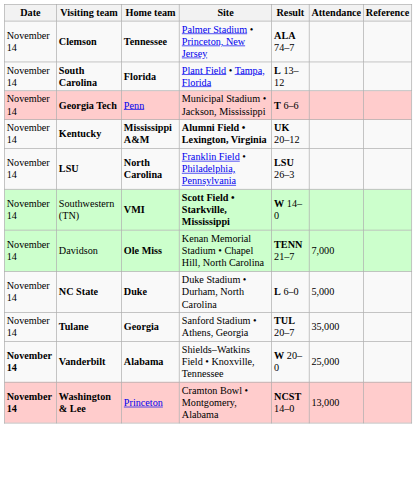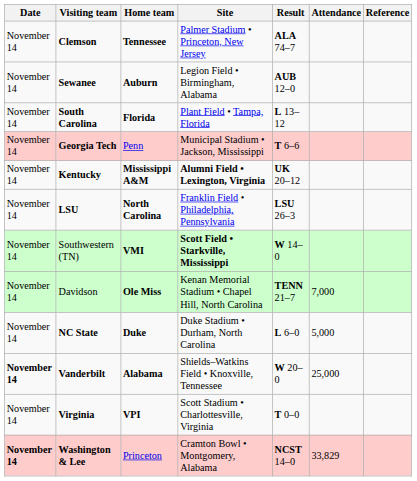 <table class="wikitable" style="font-size:95%;">
 <tr>
 <th>Date</th>
 <th>Visiting team</th>
 <th>Home team</th>
 <th>Site</th>
 <th>Result</th>
 <th>Attendance</th>
 <th class="unsortable">Reference</th>
 </tr>
 <tr bgcolor=>
 <td>November 14</td>
 <td><strong>Clemson</strong></td>
 <td><strong>Tennessee</strong></td>
 <td><a href='#'>Palmer Stadium</a> • <a href='#'>Princeton, New Jersey</a></td>
 <td><strong>ALA</strong> 74–7</td>
+<td></td>
+<td></td>
+</tr>
+<tr bgcolor=>
+<td>November 14</td>
+<td><strong>Sewanee</strong></td>
+<td><strong>Auburn</strong></td>
+<td>Legion Field • Birmingham, Alabama</td>
+<td><strong>AUB</strong> 12–0</td>
 <td></td>
 <td></td>
 </tr>
 <tr bgcolor=>
 <td>November 14</td>
 <td><strong>South Carolina</strong></td>
 <td><strong>Florida</strong></td>
 <td><a href='#'>Plant Field</a> • <a href='#'>Tampa, Florida</a></td>
 <td><strong>L</strong> 13–12</td>
 <td></td>
 <td></td>
 </tr>
 <tr bgcolor=ffcccc>
 <td>November 14</td>
 <td><strong>Georgia Tech</strong></td>
 <td><a href='#'>Penn</a></td>
 <td>Municipal Stadium • Jackson, Mississippi</td>
 <td><strong>T</strong> 6–6</td>
 <td></td>
 <td></td>
 </tr>
 <tr bgcolor=>
 <td>November 14</td>
 <td><strong>Kentucky</strong></td>
 <td><strong>Mississippi A&M</strong></td>
 <td><strong>Alumni Field • Lexington, Virginia</strong></td>
 <td><strong>UK</strong> 20–12</td>
 <td></td>
 <td></td>
 </tr>
 <tr bgcolor=>
 <td>November 14</td>
 <td><strong>LSU</strong></td>
 <td><strong>North Carolina</strong></td>
 <td><a href='#'>Franklin Field</a> • <a href='#'>Philadelphia, Pennsylvania</a></td>
 <td><strong>LSU</strong> 26–3</td>
 <td></td>
 <td></td>
 </tr>
 <tr bgcolor=ccffcc>
 <td>November 14</td>
 <td>Southwestern (TN)</td>
 <td><strong>VMI</strong></td>
 <td><strong>Scott Field • Starkville, Mississippi</strong></td>
 <td><strong>W</strong> 14–0</td>
 <td></td>
 <td></td>
 </tr>
 <tr bgcolor=ccffcc>
 <td>November 14</td>
 <td>Davidson</td>
 <td><strong>Ole Miss</strong></td>
 <td>Kenan Memorial Stadium • Chapel Hill, North Carolina</td>
 <td><strong>TENN</strong> 21–7</td>
 <td>7,000</td>
 <td></td>
 </tr>
 <tr bgcolor=>
 <td>November 14</td>
 <td><strong>NC State</strong></td>
 <td><strong>Duke</strong></td>
 <td>Duke Stadium • Durham, North Carolina</td>
 <td><strong>L</strong> 6–0</td>
 <td>5,000</td>
 <td></td>
 </tr>
 <tr bgcolor=>
-<td>November 14</td>
-<td><strong>Tulane</strong></td>
-<td><strong>Georgia</strong></td>
-<td>Sanford Stadium • Athens, Georgia</td>
-<td><strong>TUL</strong> 20–7</td>
-<td>35,000</td>
-<td></td>
-</tr>
-<tr bgcolor=>
 <td><strong>November 14</strong></td>
 <td><strong>Vanderbilt</strong></td>
 <td><strong>Alabama</strong></td>
 <td>Shields–Watkins Field • Knoxville, Tennessee</td>
 <td><strong>W</strong> 20–0</td>
 <td>25,000</td>
 <td></td>
 </tr>
+<tr bgcolor=>
+<td>November 14</td>
+<td><strong>Virginia</strong></td>
+<td><strong>VPI</strong></td>
+<td>Scott Stadium • Charlottesville, Virginia</td>
+<td><strong>T</strong> 0–0</td>
+<td></td>
+<td></td>
+</tr>
 <tr bgcolor=ffcccc>
 <td><strong>November 14</strong></td>
 <td><strong>Washington & Lee</strong></td>
 <td><a href='#'>Princeton</a></td>
 <td>Cramton Bowl • Montgomery, Alabama</td>
 <td><strong>NCST</strong> 14–0</td>
-<td>13,000</td>
+<td>33,829</td>
 <td></td>
 </tr>
 </table>
